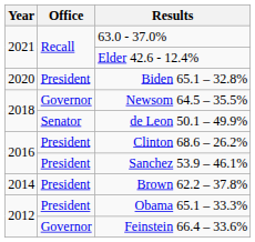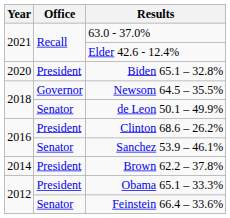 <table class=wikitable>
 <tr>
 <th width="30">Year</th>
 <th width="60">Office</th>
 <th width="180">Results</th>
 </tr>
 <tr>
 <td rowspan=2>2021</td>
 <td rowspan=2><a href='#'>Recall</a></td>
 <td> 63.0 - 37.0%</td>
 </tr>
 <tr>
 <td><a href='#'>Elder</a> 42.6 - 12.4%</td>
 </tr>
 <tr>
 <td rowspan="1">2020</td>
 <td><a href='#'>President</a></td>
 <td align="right" ><a href='#'>Biden</a> 65.1 – 32.8%</td>
 </tr>
 <tr>
 <td rowspan="2">2018</td>
 <td><a href='#'>Governor</a></td>
 <td align="right" ><a href='#'>Newsom</a> 64.5 – 35.5%</td>
 </tr>
 <tr>
 <td><a href='#'>Senator</a></td>
 <td align="right" ><a href='#'>de Leon</a> 50.1 – 49.9%</td>
 </tr>
 <tr>
 <td rowspan="2">2016</td>
 <td><a href='#'>President</a></td>
 <td align="right" ><a href='#'>Clinton</a> 68.6 – 26.2%</td>
 </tr>
 <tr>
-<td><a href='#'>President</a></td>
+<td><a href='#'>Senator</a></td>
 <td align="right" ><a href='#'>Sanchez</a> 53.9 – 46.1%</td>
 </tr>
 <tr>
 <td>2014</td>
 <td><a href='#'>President</a></td>
 <td align="right" ><a href='#'>Brown</a> 62.2 – 37.8%</td>
 </tr>
 <tr>
 <td rowspan="2">2012</td>
 <td><a href='#'>President</a></td>
 <td align="right" ><a href='#'>Obama</a> 65.1 – 33.3%</td>
 </tr>
 <tr>
-<td><a href='#'>Governor</a></td>
+<td><a href='#'>Senator</a></td>
 <td align="right" ><a href='#'>Feinstein</a> 66.4 – 33.6%</td>
 </tr>
 </table>
